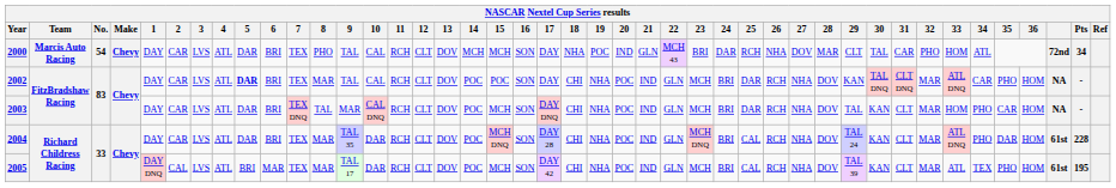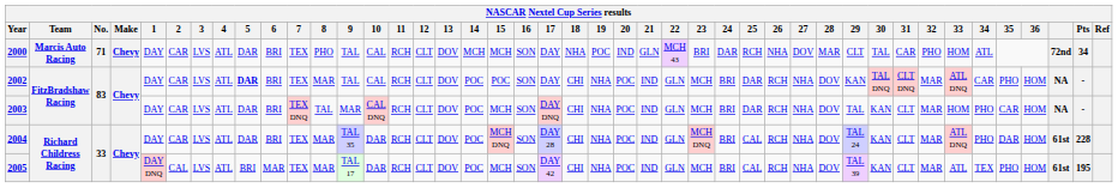 <table class="wikitable" style="text-align:center; font-size:75%">
 <tr>
 <th colspan=45><a href='#'>NASCAR</a> <a href='#'>Nextel Cup Series</a> results</th>
 </tr>
 <tr>
 <th>Year</th>
 <th>Team</th>
 <th>No.</th>
 <th>Make</th>
 <th>1</th>
 <th>2</th>
 <th>3</th>
 <th>4</th>
 <th>5</th>
 <th>6</th>
 <th>7</th>
 <th>8</th>
 <th>9</th>
 <th>10</th>
 <th>11</th>
 <th>12</th>
 <th>13</th>
 <th>14</th>
 <th>15</th>
 <th>16</th>
 <th>17</th>
 <th>18</th>
 <th>19</th>
 <th>20</th>
 <th>21</th>
 <th>22</th>
 <th>23</th>
 <th>24</th>
 <th>25</th>
 <th>26</th>
 <th>27</th>
 <th>28</th>
 <th>29</th>
 <th>30</th>
 <th>31</th>
 <th>32</th>
 <th>33</th>
 <th>34</th>
 <th>35</th>
 <th>36</th>
 <th></th>
 <th>Pts</th>
 <th>Ref</th>
 </tr>
 <tr>
 <th><a href='#'>2000</a></th>
 <th><a href='#'>Marcis Auto Racing</a></th>
-<th>54</th>
+<th>71</th>
 <th><a href='#'>Chevy</a></th>
 <td><a href='#'>DAY</a></td>
 <td><a href='#'>CAR</a></td>
 <td><a href='#'>LVS</a></td>
 <td><a href='#'>ATL</a></td>
 <td><a href='#'>DAR</a></td>
 <td><a href='#'>BRI</a></td>
 <td><a href='#'>TEX</a></td>
 <td><a href='#'>PHO</a></td>
 <td><a href='#'>TAL</a></td>
 <td><a href='#'>CAL</a></td>
 <td><a href='#'>RCH</a></td>
 <td><a href='#'>CLT</a></td>
 <td><a href='#'>DOV</a></td>
 <td><a href='#'>MCH</a></td>
 <td><a href='#'>MCH</a></td>
 <td><a href='#'>SON</a></td>
 <td><a href='#'>DAY</a></td>
 <td><a href='#'>NHA</a></td>
 <td><a href='#'>POC</a></td>
 <td><a href='#'>IND</a></td>
 <td><a href='#'>GLN</a></td>
 <td style="background:#EFCFFF;"><a href='#'>MCH</a><br><small>43</small></td>
 <td><a href='#'>BRI</a></td>
 <td><a href='#'>DAR</a></td>
 <td><a href='#'>RCH</a></td>
 <td><a href='#'>NHA</a></td>
 <td><a href='#'>DOV</a></td>
 <td><a href='#'>MAR</a></td>
 <td><a href='#'>CLT</a></td>
 <td><a href='#'>TAL</a></td>
 <td><a href='#'>CAR</a></td>
 <td><a href='#'>PHO</a></td>
 <td><a href='#'>HOM</a></td>
 <td><a href='#'>ATL</a></td>
 <td colspan=2></td>
 <th>72nd</th>
 <th>34</th>
 <th></th>
 </tr>
 <tr>
 <th><a href='#'>2002</a></th>
 <th rowspan=2><a href='#'>FitzBradshaw Racing</a></th>
 <th rowspan=2>83</th>
 <th rowspan=2><a href='#'>Chevy</a></th>
 <td><a href='#'>DAY</a></td>
 <td><a href='#'>CAR</a></td>
 <td><a href='#'>LVS</a></td>
 <td><a href='#'>ATL</a></td>
 <td><strong><a href='#'>DAR</a></strong></td>
 <td><a href='#'>BRI</a></td>
 <td><a href='#'>TEX</a></td>
 <td><a href='#'>MAR</a></td>
 <td><a href='#'>TAL</a></td>
 <td><a href='#'>CAL</a></td>
 <td><a href='#'>RCH</a></td>
 <td><a href='#'>CLT</a></td>
 <td><a href='#'>DOV</a></td>
 <td><a href='#'>POC</a></td>
 <td><a href='#'>POC</a></td>
 <td><a href='#'>SON</a></td>
 <td><a href='#'>DAY</a></td>
 <td><a href='#'>CHI</a></td>
 <td><a href='#'>NHA</a></td>
 <td><a href='#'>POC</a></td>
 <td><a href='#'>IND</a></td>
 <td><a href='#'>GLN</a></td>
 <td><a href='#'>MCH</a></td>
 <td><a href='#'>BRI</a></td>
 <td><a href='#'>DAR</a></td>
 <td><a href='#'>RCH</a></td>
 <td><a href='#'>NHA</a></td>
 <td><a href='#'>DOV</a></td>
 <td><a href='#'>KAN</a></td>
 <td style="background:#FFCFCF;"><a href='#'>TAL</a><br><small>DNQ</small></td>
 <td style="background:#FFCFCF;"><a href='#'>CLT</a><br><small>DNQ</small></td>
 <td><a href='#'>MAR</a></td>
 <td style="background:#FFCFCF;"><a href='#'>ATL</a><br><small>DNQ</small></td>
 <td><a href='#'>CAR</a></td>
 <td><a href='#'>PHO</a></td>
 <td><a href='#'>HOM</a></td>
 <th>NA</th>
 <th>-</th>
 <th></th>
 </tr>
 <tr>
 <th><a href='#'>2003</a></th>
 <td><a href='#'>DAY</a></td>
 <td><a href='#'>CAR</a></td>
 <td><a href='#'>LVS</a></td>
 <td><a href='#'>ATL</a></td>
 <td><a href='#'>DAR</a></td>
 <td><a href='#'>BRI</a></td>
 <td style="background:#FFCFCF;"><a href='#'>TEX</a><br><small>DNQ</small></td>
 <td><a href='#'>TAL</a></td>
 <td><a href='#'>MAR</a></td>
 <td style="background:#FFCFCF;"><a href='#'>CAL</a><br><small>DNQ</small></td>
 <td><a href='#'>RCH</a></td>
 <td><a href='#'>CLT</a></td>
 <td><a href='#'>DOV</a></td>
 <td><a href='#'>POC</a></td>
 <td><a href='#'>MCH</a></td>
 <td><a href='#'>SON</a></td>
 <td style="background:#FFCFCF;"><a href='#'>DAY</a><br><small>DNQ</small></td>
 <td><a href='#'>CHI</a></td>
 <td><a href='#'>NHA</a></td>
 <td><a href='#'>POC</a></td>
 <td><a href='#'>IND</a></td>
 <td><a href='#'>GLN</a></td>
 <td><a href='#'>MCH</a></td>
 <td><a href='#'>BRI</a></td>
 <td><a href='#'>DAR</a></td>
 <td><a href='#'>RCH</a></td>
 <td><a href='#'>NHA</a></td>
 <td><a href='#'>DOV</a></td>
 <td><a href='#'>TAL</a></td>
 <td><a href='#'>KAN</a></td>
 <td><a href='#'>CLT</a></td>
 <td><a href='#'>MAR</a></td>
 <td><a href='#'>HOM</a></td>
 <td><a href='#'>PHO</a></td>
 <td><a href='#'>CAR</a></td>
 <td><a href='#'>HOM</a></td>
 <th>NA</th>
 <th>-</th>
 <th></th>
 </tr>
 <tr>
 <th><a href='#'>2004</a></th>
 <th rowspan=2><a href='#'>Richard Childress Racing</a></th>
 <th rowspan=2>33</th>
 <th rowspan=2><a href='#'>Chevy</a></th>
 <td><a href='#'>DAY</a></td>
 <td><a href='#'>CAR</a></td>
 <td><a href='#'>LVS</a></td>
 <td><a href='#'>ATL</a></td>
 <td><a href='#'>DAR</a></td>
 <td><a href='#'>BRI</a></td>
 <td><a href='#'>TEX</a></td>
 <td><a href='#'>MAR</a></td>
 <td style="background:#CFCFFF;"><a href='#'>TAL</a><br><small>35</small></td>
 <td><a href='#'>DAR</a></td>
 <td><a href='#'>RCH</a></td>
 <td><a href='#'>CLT</a></td>
 <td><a href='#'>DOV</a></td>
 <td><a href='#'>POC</a></td>
 <td style="background:#FFCFCF;"><a href='#'>MCH</a><br><small>DNQ</small></td>
 <td><a href='#'>SON</a></td>
 <td style="background:#CFCFFF;"><a href='#'>DAY</a><br><small>28</small></td>
 <td><a href='#'>CHI</a></td>
 <td><a href='#'>NHA</a></td>
 <td><a href='#'>POC</a></td>
 <td><a href='#'>IND</a></td>
 <td><a href='#'>GLN</a></td>
 <td style="background:#FFCFCF;"><a href='#'>MCH</a><br><small>DNQ</small></td>
 <td><a href='#'>BRI</a></td>
 <td><a href='#'>CAL</a></td>
 <td><a href='#'>RCH</a></td>
 <td><a href='#'>NHA</a></td>
 <td><a href='#'>DOV</a></td>
 <td style="background:#CFCFFF;"><a href='#'>TAL</a><br><small>24</small></td>
 <td><a href='#'>KAN</a></td>
 <td><a href='#'>CLT</a></td>
 <td><a href='#'>MAR</a></td>
 <td style="background:#FFCFCF;"><a href='#'>ATL</a><br><small>DNQ</small></td>
 <td><a href='#'>PHO</a></td>
 <td><a href='#'>DAR</a></td>
 <td><a href='#'>HOM</a></td>
 <th>61st</th>
 <th>228</th>
 <th></th>
 </tr>
 <tr>
 <th><a href='#'>2005</a></th>
 <td style="background:#FFCFCF;"><a href='#'>DAY</a><br><small>DNQ</small></td>
 <td><a href='#'>CAL</a></td>
 <td><a href='#'>LVS</a></td>
 <td><a href='#'>ATL</a></td>
 <td><a href='#'>BRI</a></td>
 <td><a href='#'>MAR</a></td>
 <td><a href='#'>TEX</a></td>
 <td><a href='#'>MAR</a></td>
 <td style="background:#DFFFDF;"><a href='#'>TAL</a><br><small>17</small></td>
 <td><a href='#'>DAR</a></td>
 <td><a href='#'>RCH</a></td>
 <td><a href='#'>CLT</a></td>
 <td><a href='#'>DOV</a></td>
 <td><a href='#'>POC</a></td>
 <td><a href='#'>MCH</a></td>
 <td><a href='#'>SON</a></td>
 <td style="background:#EFCFFF;"><a href='#'>DAY</a><br><small>42</small></td>
 <td><a href='#'>CHI</a></td>
 <td><a href='#'>NHA</a></td>
 <td><a href='#'>POC</a></td>
 <td><a href='#'>IND</a></td>
 <td><a href='#'>GLN</a></td>
 <td><a href='#'>MCH</a></td>
 <td><a href='#'>BRI</a></td>
 <td><a href='#'>CAL</a></td>
 <td><a href='#'>RCH</a></td>
 <td><a href='#'>NHA</a></td>
 <td><a href='#'>DOV</a></td>
 <td style="background:#EFCFFF;"><a href='#'>TAL</a><br><small>39</small></td>
 <td><a href='#'>KAN</a></td>
 <td><a href='#'>CLT</a></td>
 <td><a href='#'>MAR</a></td>
 <td><a href='#'>ATL</a></td>
 <td><a href='#'>TEX</a></td>
 <td><a href='#'>PHO</a></td>
 <td><a href='#'>HOM</a></td>
 <th>61st</th>
 <th>195</th>
 <th></th>
 </tr>
 </table>
